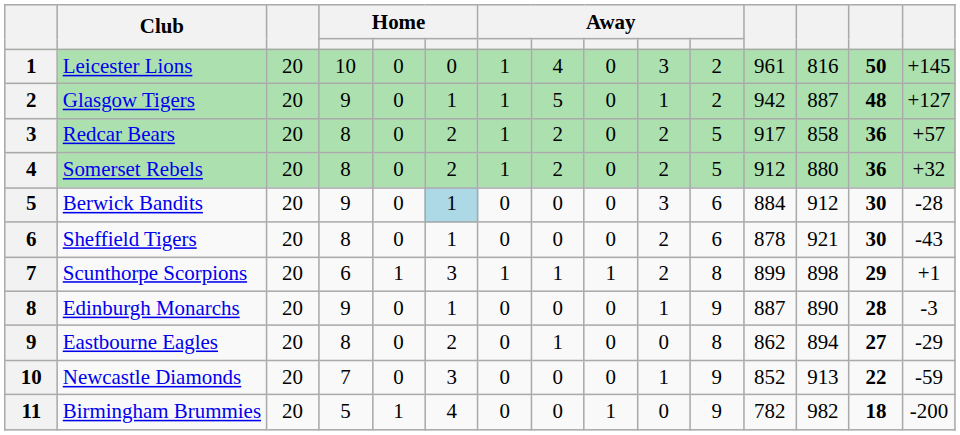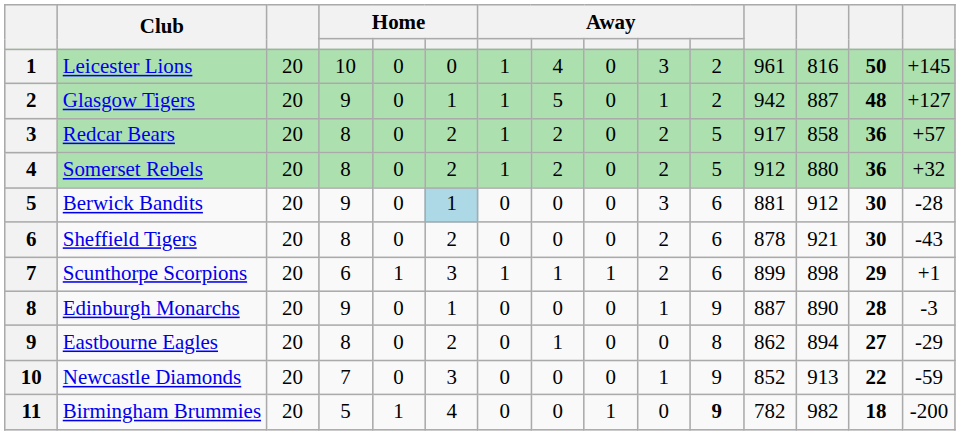 <table class="wikitable" style="text-align:center; font-size:85%">
 <tr>
 <th rowspan="2" style="width:28px;"></th>
 <th rowspan=2>Club</th>
 <th rowspan="2" style="width:28px;"></th>
 <th colspan=3>Home</th>
 <th colspan=5>Away</th>
 <th rowspan="2" style="width:28px;"></th>
 <th rowspan="2" style="width:28px;"></th>
 <th rowspan="2" style="width:28px;"></th>
 <th rowspan="2" style="width:28px;"></th>
 </tr>
 <tr>
 <th width=28></th>
 <th width=28></th>
 <th width=28></th>
 <th width=28></th>
 <th width=28></th>
 <th width=28></th>
 <th width=28></th>
 <th width=28></th>
 </tr>
 <tr style="background:#ACE1AF">
 <th>1</th>
 <td align=left><a href='#'>Leicester Lions</a></td>
 <td>20</td>
 <td>10</td>
 <td>0</td>
 <td>0</td>
 <td>1</td>
 <td>4</td>
 <td>0</td>
 <td>3</td>
 <td>2</td>
 <td>961</td>
 <td>816</td>
 <td><strong>50</strong></td>
 <td>+145</td>
 </tr>
 <tr style="background:#ACE1AF">
 <th>2</th>
 <td align=left><a href='#'>Glasgow Tigers</a></td>
 <td>20</td>
 <td>9</td>
 <td>0</td>
 <td>1</td>
 <td>1</td>
 <td>5</td>
 <td>0</td>
 <td>1</td>
 <td>2</td>
 <td>942</td>
 <td>887</td>
 <td><strong>48</strong></td>
 <td>+127</td>
 </tr>
 <tr style="background:#ACE1AF">
 <th>3</th>
 <td align=left><a href='#'>Redcar Bears</a></td>
 <td>20</td>
 <td>8</td>
 <td>0</td>
 <td>2</td>
 <td>1</td>
 <td>2</td>
 <td>0</td>
 <td>2</td>
 <td>5</td>
 <td>917</td>
 <td>858</td>
 <td><strong>36</strong></td>
 <td>+57</td>
 </tr>
 <tr style="background:#ACE1AF">
 <th>4</th>
 <td align=left><a href='#'>Somerset Rebels</a></td>
 <td>20</td>
 <td>8</td>
 <td>0</td>
 <td>2</td>
 <td>1</td>
 <td>2</td>
 <td>0</td>
 <td>2</td>
 <td>5</td>
 <td>912</td>
 <td>880</td>
 <td><strong>36</strong></td>
 <td>+32</td>
 </tr>
 <tr>
 <th>5</th>
 <td align=left><a href='#'>Berwick Bandits</a></td>
 <td>20</td>
 <td>9</td>
 <td>0</td>
 <td style="background: lightblue;">1</td>
 <td>0</td>
 <td>0</td>
 <td>0</td>
 <td>3</td>
 <td>6</td>
-<td>884</td>
+<td>881</td>
 <td>912</td>
 <td><strong>30</strong></td>
 <td>-28</td>
 </tr>
 <tr>
 <th>6</th>
 <td align=left><a href='#'>Sheffield Tigers</a></td>
 <td>20</td>
 <td>8</td>
 <td>0</td>
-<td>1</td>
+<td>2</td>
 <td>0</td>
 <td>0</td>
 <td>0</td>
 <td>2</td>
 <td>6</td>
 <td>878</td>
 <td>921</td>
 <td><strong>30</strong></td>
 <td>-43</td>
 </tr>
 <tr>
 <th>7</th>
 <td align=left><a href='#'>Scunthorpe Scorpions</a></td>
 <td>20</td>
 <td>6</td>
 <td>1</td>
 <td>3</td>
 <td>1</td>
 <td>1</td>
 <td>1</td>
 <td>2</td>
-<td>8</td>
+<td>6</td>
 <td>899</td>
 <td>898</td>
 <td><strong>29</strong></td>
 <td>+1</td>
 </tr>
 <tr>
 <th>8</th>
 <td align=left><a href='#'>Edinburgh Monarchs</a></td>
 <td>20</td>
 <td>9</td>
 <td>0</td>
 <td>1</td>
 <td>0</td>
 <td>0</td>
 <td>0</td>
 <td>1</td>
 <td>9</td>
 <td>887</td>
 <td>890</td>
 <td><strong>28</strong></td>
 <td>-3</td>
 </tr>
 <tr>
 <th>9</th>
 <td align=left><a href='#'>Eastbourne Eagles</a></td>
 <td>20</td>
 <td>8</td>
 <td>0</td>
 <td>2</td>
 <td>0</td>
 <td>1</td>
 <td>0</td>
 <td>0</td>
 <td>8</td>
 <td>862</td>
 <td>894</td>
 <td><strong>27</strong></td>
 <td>-29</td>
 </tr>
 <tr>
 <th>10</th>
 <td align=left><a href='#'>Newcastle Diamonds</a></td>
 <td>20</td>
 <td>7</td>
 <td>0</td>
 <td>3</td>
 <td>0</td>
 <td>0</td>
 <td>0</td>
 <td>1</td>
 <td>9</td>
 <td>852</td>
 <td>913</td>
 <td><strong>22</strong></td>
 <td>-59</td>
 </tr>
 <tr>
 <th>11</th>
 <td align=left><a href='#'>Birmingham Brummies</a></td>
 <td>20</td>
 <td>5</td>
 <td>1</td>
 <td>4</td>
 <td>0</td>
 <td>0</td>
 <td>1</td>
 <td>0</td>
-<td>9</td>
+<td><strong>9</strong></td>
 <td>782</td>
 <td>982</td>
 <td><strong>18</strong></td>
 <td>-200</td>
 </tr>
 </table>
